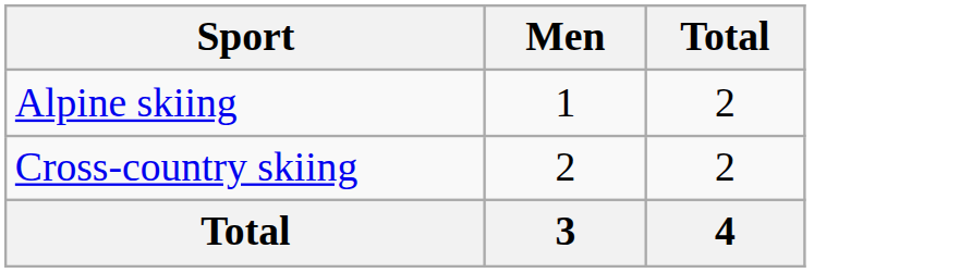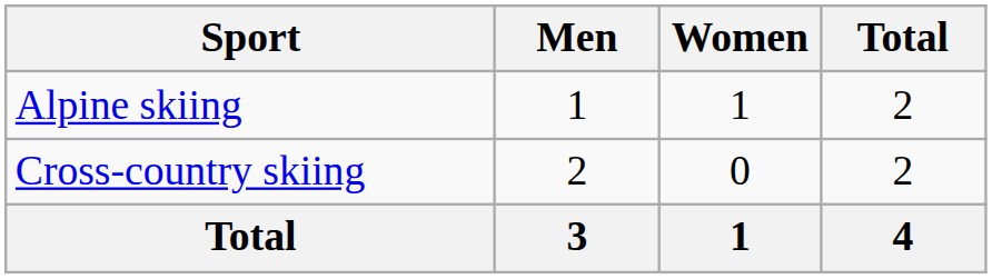 <table class="wikitable sortable" style="text-align:center">
 <tr>
 <th width=180>Sport</th>
 <th width=55>Men</th>
+<th width=55>Women</th>
 <th width=55>Total</th>
 </tr>
 <tr>
 <td align=left><a href='#'>Alpine skiing</a></td>
+<td>1</td>
 <td>1</td>
 <td>2</td>
 </tr>
 <tr>
 <td align=left><a href='#'>Cross-country skiing</a></td>
 <td>2</td>
+<td>0</td>
 <td>2</td>
 </tr>
 <tr>
 <th>Total</th>
 <th>3</th>
+<th>1</th>
 <th>4</th>
 </tr>
 </table>
